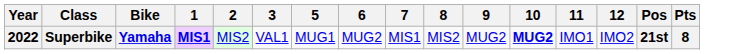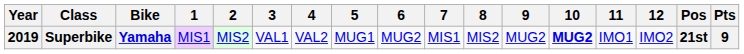 <table class="wikitable" style="text-align:center">
 <tr>
 <th>Year</th>
 <th>Class</th>
 <th>Bike</th>
 <th>1</th>
 <th>2</th>
 <th>3</th>
+<th>4</th>
 <th>5</th>
 <th>6</th>
 <th>7</th>
 <th>8</th>
 <th>9</th>
 <th>10</th>
 <th>11</th>
 <th>12</th>
 <th>Pos</th>
 <th>Pts</th>
 </tr>
 <tr>
-<th>2022</th>
+<th>2019</th>
 <th>Superbike</th>
 <th><a href='#'>Yamaha</a></th>
-<td style="background:#efcfff;"><strong><a href='#'>MIS1</a><br></strong></td>
+<td style="background:#efcfff;"><a href='#'>MIS1</a><br></td>
 <td style="background:#dfffdf;"><a href='#'>MIS2</a><br></td>
 <td style="background:#;"><a href='#'>VAL1</a><br></td>
+<td style="background:#;"><a href='#'>VAL2</a><br></td>
 <td style="background:#;"><a href='#'>MUG1</a><br></td>
 <td style="background:#;"><a href='#'>MUG2</a><br></td>
 <td style="background:#;"><a href='#'>MIS1</a><br></td>
 <td style="background:#;"><a href='#'>MIS2</a><br></td>
 <td style="background:#;"><a href='#'>MUG2</a><br></td>
 <td style="background:#;"><strong><a href='#'>MUG2</a><br></strong></td>
 <td style="background:#;"><a href='#'>IMO1</a><br></td>
 <td style="background:#;"><a href='#'>IMO2</a><br></td>
 <th style="background:#;">21st</th>
-<th style="background:#;">8</th>
+<th style="background:#;">9</th>
 </tr>
 </table>
